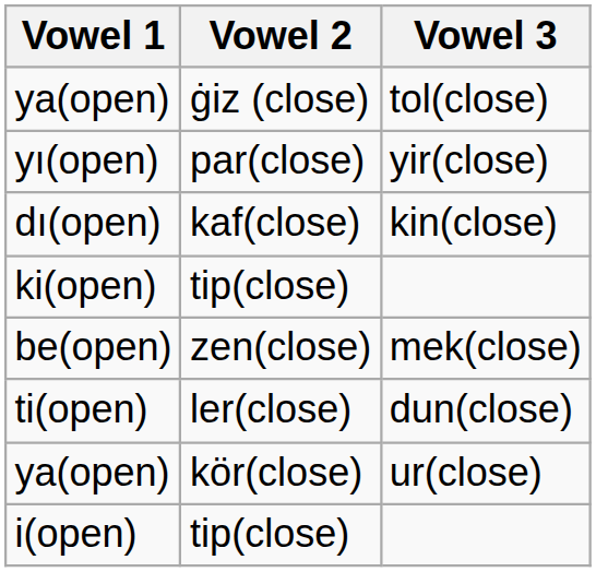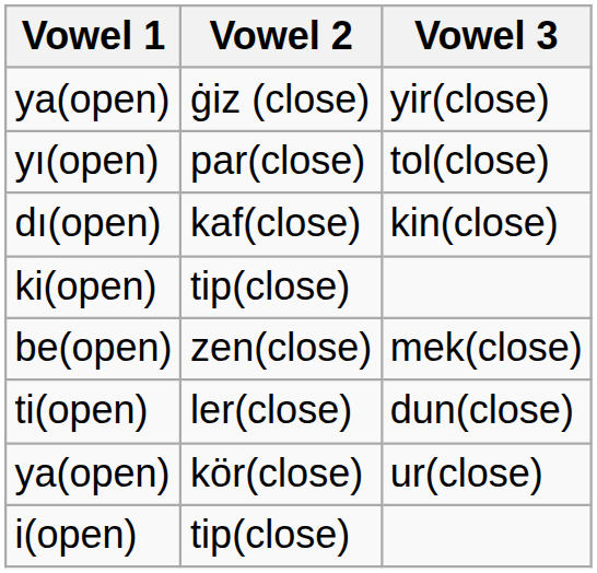 <table class="wikitable">
 <tr>
 <th>Vowel 1</th>
 <th>Vowel 2</th>
 <th>Vowel 3</th>
 </tr>
 <tr>
 <td>ya(open)</td>
 <td>ġiz (close)</td>
-<td>tol(close)</td>
+<td>yir(close)</td>
 </tr>
 <tr>
 <td>yı(open)</td>
 <td>par(close)</td>
-<td>yir(close)</td>
+<td>tol(close)</td>
 </tr>
 <tr>
 <td>dı(open)</td>
 <td>kaf(close)</td>
 <td>kin(close)</td>
 </tr>
 <tr>
 <td>ki(open)</td>
 <td>tip(close)</td>
 <td></td>
 </tr>
 <tr>
 <td>be(open)</td>
 <td>zen(close)</td>
 <td>mek(close)</td>
 </tr>
 <tr>
 <td>ti(open)</td>
 <td>ler(close)</td>
 <td>dun(close)</td>
 </tr>
 <tr>
 <td>ya(open)</td>
 <td>kör(close)</td>
 <td>ur(close)</td>
 </tr>
 <tr>
 <td>i(open)</td>
 <td>tip(close)</td>
 <td></td>
 </tr>
 </table>
